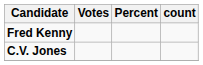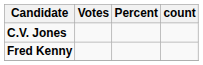 <table class="wikitable">
 <tr>
 <th>Candidate</th>
 <th>Votes</th>
 <th>Percent</th>
 <th>count</th>
 </tr>
 <tr>
-<td style="font-weight:bold;">Fred Kenny</td>
+<td style="font-weight:bold;">C.V. Jones</td>
 <td style="text-align:right;"></td>
 <td style="text-align:right;"></td>
 <td style="text-align:right;"></td>
 </tr>
 <tr>
-<td style="font-weight:bold;">C.V. Jones</td>
+<td style="font-weight:bold;">Fred Kenny</td>
 <td style="text-align:right;"></td>
 <td style="text-align:right;"></td>
 <td style="text-align:right;"></td>
 </tr>
 <tr>
 </tr>
 </table>
